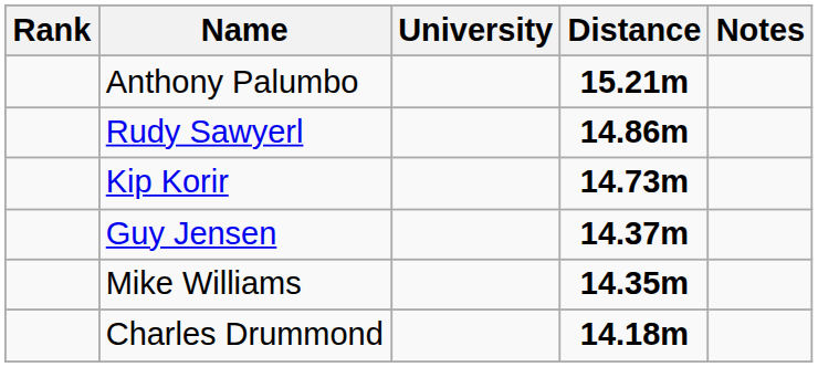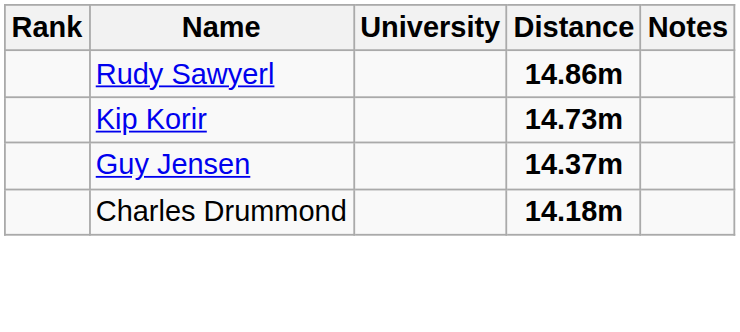 <table class="wikitable sortable" style="text-align:center">
 <tr>
 <th>Rank</th>
 <th>Name</th>
 <th>University</th>
 <th>Distance</th>
 <th>Notes</th>
-</tr>
-<tr>
-<td></td>
-<td align=left>Anthony Palumbo</td>
-<td></td>
-<td><strong>15.21m</strong></td>
-<td></td>
 </tr>
 <tr>
 <td></td>
 <td align=left><a href='#'>Rudy Sawyerl</a></td>
 <td></td>
 <td><strong>14.86m</strong></td>
 <td></td>
 </tr>
 <tr>
 <td></td>
 <td align=left><a href='#'>Kip Korir</a></td>
 <td></td>
 <td><strong>14.73m</strong></td>
 <td></td>
 </tr>
 <tr>
 <td></td>
 <td align=left><a href='#'>Guy Jensen</a></td>
 <td></td>
 <td><strong>14.37m</strong></td>
 <td></td>
 </tr>
 <tr>
 <td></td>
-<td align=left>Mike Williams</td>
-<td></td>
-<td><strong>14.35m</strong></td>
-<td></td>
-</tr>
-<tr>
-<td></td>
 <td align=left>Charles Drummond</td>
 <td></td>
 <td><strong>14.18m</strong></td>
 <td></td>
 </tr>
 </table>
